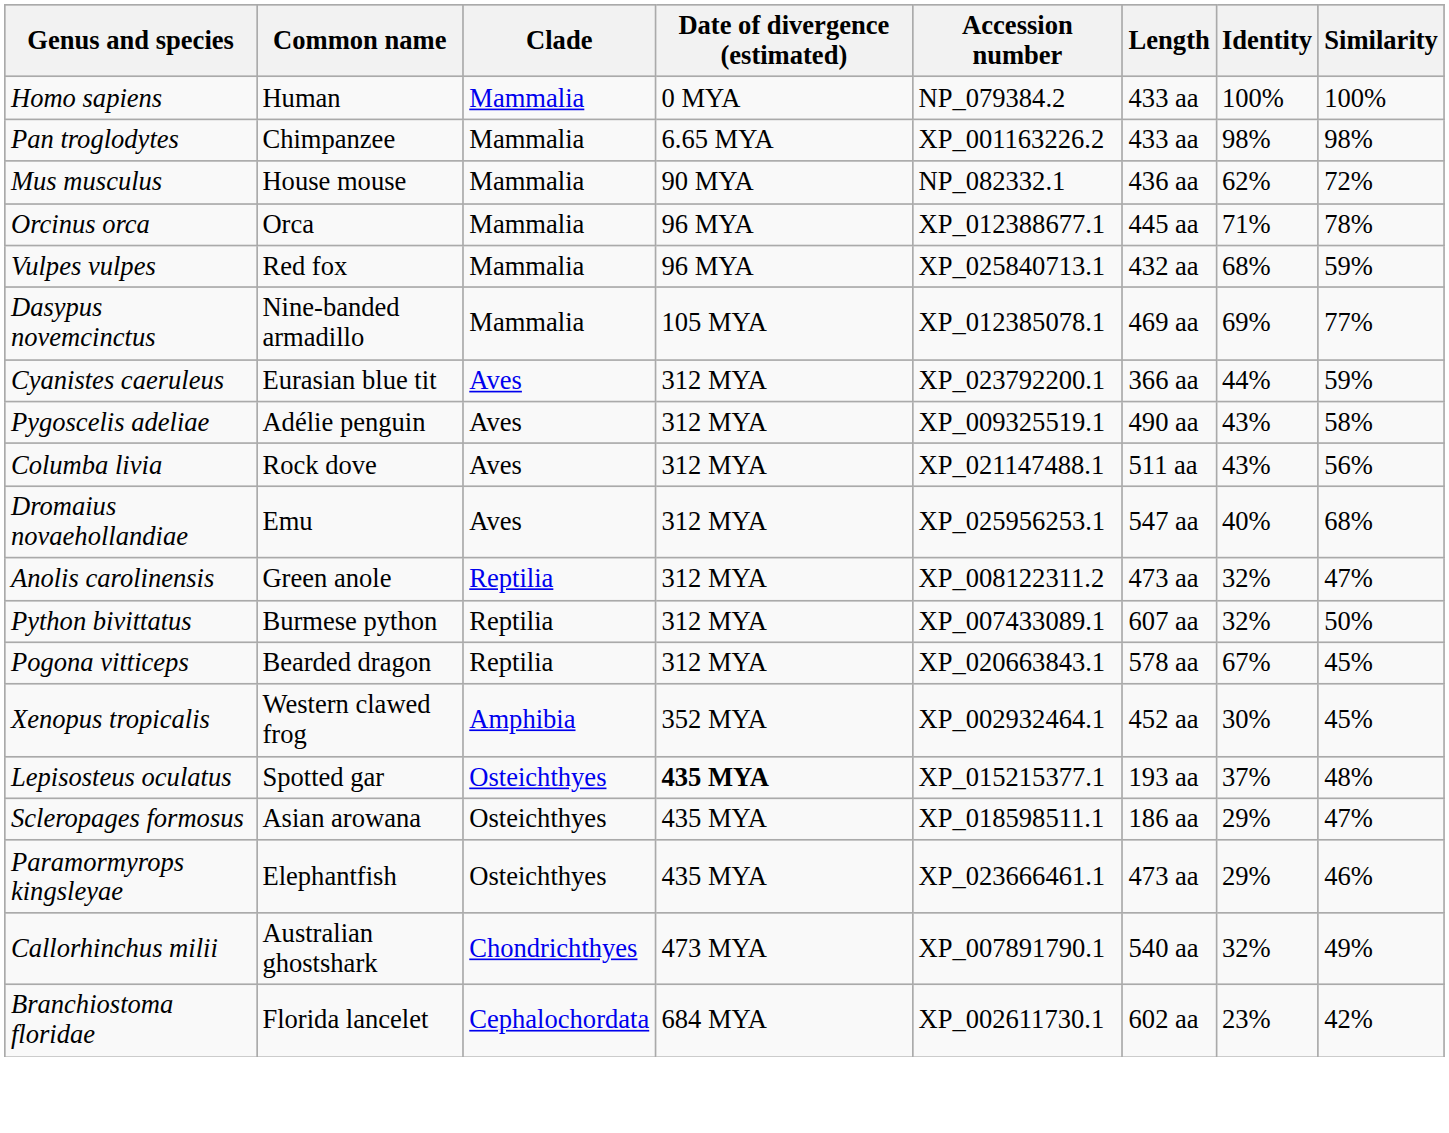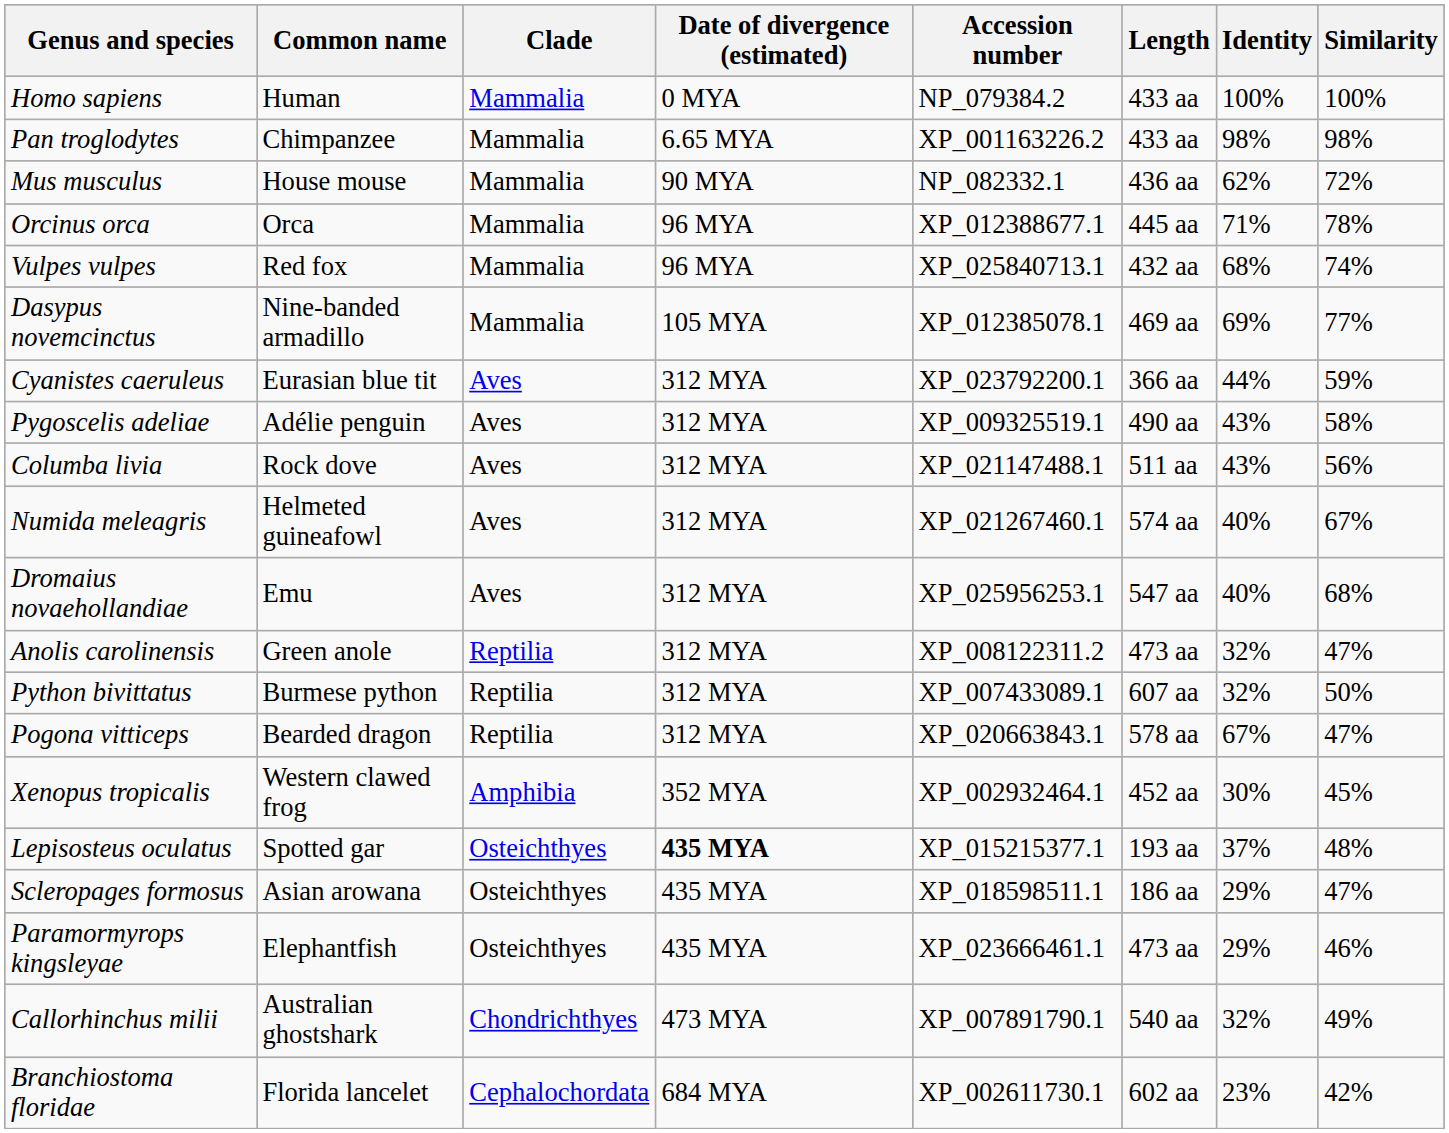 <table class="wikitable">
 <tr>
 <th>Genus and species</th>
 <th>Common name</th>
 <th>Clade</th>
 <th>Date of divergence (estimated)</th>
 <th>Accession number</th>
 <th>Length</th>
 <th>Identity</th>
 <th>Similarity</th>
 </tr>
 <tr>
 <td><em>Homo sapiens</em></td>
 <td>Human</td>
 <td><a href='#'>Mammalia</a></td>
 <td>0 MYA</td>
 <td>NP_079384.2</td>
 <td>433 aa</td>
 <td>100%</td>
 <td>100%</td>
 </tr>
 <tr>
 <td><em>Pan troglodytes</em></td>
 <td>Chimpanzee</td>
 <td>Mammalia</td>
 <td>6.65 MYA</td>
 <td>XP_001163226.2</td>
 <td>433 aa</td>
 <td>98%</td>
 <td>98%</td>
 </tr>
 <tr>
 <td><em>Mus musculus</em></td>
 <td>House mouse</td>
 <td>Mammalia</td>
 <td>90 MYA</td>
 <td>NP_082332.1</td>
 <td>436 aa</td>
 <td>62%</td>
 <td>72%</td>
 </tr>
 <tr>
 <td><em>Orcinus orca</em></td>
 <td>Orca</td>
 <td>Mammalia</td>
 <td>96 MYA</td>
 <td>XP_012388677.1</td>
 <td>445 aa</td>
 <td>71%</td>
 <td>78%</td>
 </tr>
 <tr>
 <td><em>Vulpes vulpes</em></td>
 <td>Red fox</td>
 <td>Mammalia</td>
 <td>96 MYA</td>
 <td>XP_025840713.1</td>
 <td>432 aa</td>
 <td>68%</td>
-<td>59%</td>
+<td>74%</td>
 </tr>
 <tr>
 <td><em>Dasypus novemcinctus</em></td>
 <td>Nine-banded armadillo</td>
 <td>Mammalia</td>
 <td>105 MYA</td>
 <td>XP_012385078.1</td>
 <td>469 aa</td>
 <td>69%</td>
 <td>77%</td>
 </tr>
 <tr>
 <td><em>Cyanistes caeruleus</em></td>
 <td>Eurasian blue tit</td>
 <td><a href='#'>Aves</a></td>
 <td>312 MYA</td>
 <td>XP_023792200.1</td>
 <td>366 aa</td>
 <td>44%</td>
 <td>59%</td>
 </tr>
 <tr>
 <td><em>Pygoscelis adeliae</em></td>
 <td>Adélie penguin</td>
 <td>Aves</td>
 <td>312 MYA</td>
 <td>XP_009325519.1</td>
 <td>490 aa</td>
 <td>43%</td>
 <td>58%</td>
 </tr>
 <tr>
 <td><em>Columba livia</em></td>
 <td>Rock dove</td>
 <td>Aves</td>
 <td>312 MYA</td>
 <td>XP_021147488.1</td>
 <td>511 aa</td>
 <td>43%</td>
 <td>56%</td>
 </tr>
 <tr>
+<td><em>Numida meleagris</em></td>
+<td>Helmeted guineafowl</td>
+<td>Aves</td>
+<td>312 MYA</td>
+<td>XP_021267460.1</td>
+<td>574 aa</td>
+<td>40%</td>
+<td>67%</td>
+</tr>
+<tr>
 <td><em>Dromaius novaehollandiae</em></td>
 <td>Emu</td>
 <td>Aves</td>
 <td>312 MYA</td>
 <td>XP_025956253.1</td>
 <td>547 aa</td>
 <td>40%</td>
 <td>68%</td>
 </tr>
 <tr>
 <td><em>Anolis carolinensis</em></td>
 <td>Green anole</td>
 <td><a href='#'>Reptilia</a></td>
 <td>312 MYA</td>
 <td>XP_008122311.2</td>
 <td>473 aa</td>
 <td>32%</td>
 <td>47%</td>
 </tr>
 <tr>
 <td><em>Python bivittatus</em></td>
 <td>Burmese python</td>
 <td>Reptilia</td>
 <td>312 MYA</td>
 <td>XP_007433089.1</td>
 <td>607 aa</td>
 <td>32%</td>
 <td>50%</td>
 </tr>
 <tr>
 <td><em>Pogona vitticeps</em></td>
 <td>Bearded dragon</td>
 <td>Reptilia</td>
 <td>312 MYA</td>
 <td>XP_020663843.1</td>
 <td>578 aa</td>
 <td>67%</td>
-<td>45%</td>
+<td>47%</td>
 </tr>
 <tr>
 <td><em>Xenopus tropicalis</em></td>
 <td>Western clawed frog</td>
 <td><a href='#'>Amphibia</a></td>
 <td>352 MYA</td>
 <td>XP_002932464.1</td>
 <td>452 aa</td>
 <td>30%</td>
 <td>45%</td>
 </tr>
 <tr>
 <td><em>Lepisosteus oculatus</em></td>
 <td>Spotted gar</td>
 <td><a href='#'>Osteichthyes</a></td>
 <td><strong>435 MYA</strong></td>
 <td>XP_015215377.1</td>
 <td>193 aa</td>
 <td>37%</td>
 <td>48%</td>
 </tr>
 <tr>
 <td><em>Scleropages formosus</em></td>
 <td>Asian arowana</td>
 <td>Osteichthyes</td>
 <td>435 MYA</td>
 <td>XP_018598511.1</td>
 <td>186 aa</td>
 <td>29%</td>
 <td>47%</td>
 </tr>
 <tr>
 <td><em>Paramormyrops kingsleyae</em></td>
 <td>Elephantfish</td>
 <td>Osteichthyes</td>
 <td>435 MYA</td>
 <td>XP_023666461.1</td>
 <td>473 aa</td>
 <td>29%</td>
 <td>46%</td>
 </tr>
 <tr>
 <td><em>Callorhinchus milii</em></td>
 <td>Australian ghostshark</td>
 <td><a href='#'>Chondrichthyes</a></td>
 <td>473 MYA</td>
 <td>XP_007891790.1</td>
 <td>540 aa</td>
 <td>32%</td>
 <td>49%</td>
 </tr>
 <tr>
 <td><em>Branchiostoma floridae</em></td>
 <td>Florida lancelet</td>
 <td><a href='#'>Cephalochordata</a></td>
 <td>684 MYA</td>
 <td>XP_002611730.1</td>
 <td>602 aa</td>
 <td>23%</td>
 <td>42%</td>
 </tr>
 </table>
